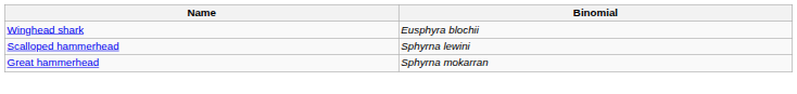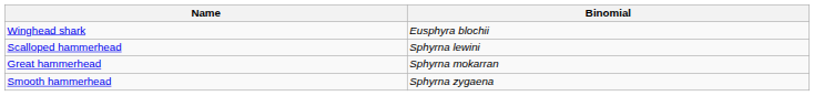 <table width=60% class="wikitable">
 <tr>
 <th width=20%>Name</th>
 <th width=20%>Binomial</th>
 </tr>
 <tr>
 <td><a href='#'>Winghead shark</a><br></td>
 <td><em>Eusphyra blochii</em></td>
 </tr>
 <tr>
 <td><a href='#'>Scalloped hammerhead</a><br></td>
 <td><em>Sphyrna lewini</em></td>
 </tr>
 <tr>
 <td><a href='#'>Great hammerhead</a><br></td>
 <td><em>Sphyrna mokarran</em></td>
 </tr>
+<tr>
+<td><a href='#'>Smooth hammerhead</a><br></td>
+<td><em>Sphyrna zygaena</em></td>
+</tr>
 </table>
